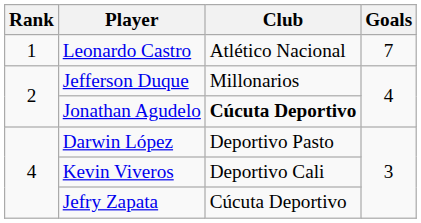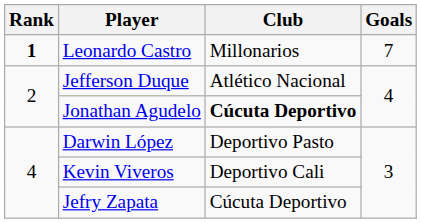 <table class="wikitable" border="1">
 <tr>
 <th>Rank</th>
 <th>Player</th>
 <th>Club</th>
 <th>Goals</th>
 </tr>
 <tr>
-<td align=center>1</td>
+<td align=center><strong>1</strong></td>
 <td> <a href='#'>Leonardo Castro</a></td>
-<td>Atlético Nacional</td>
+<td>Millonarios</td>
 <td align=center>7</td>
 </tr>
 <tr>
 <td rowspan=2 align=center>2</td>
 <td> <a href='#'>Jefferson Duque</a></td>
-<td>Millonarios</td>
+<td>Atlético Nacional</td>
 <td rowspan=2 align=center>4</td>
 </tr>
 <tr>
 <td> <a href='#'>Jonathan Agudelo</a></td>
 <td><strong>Cúcuta Deportivo</strong></td>
 </tr>
 <tr>
 <td rowspan=3 align=center>4</td>
 <td> <a href='#'>Darwin López</a></td>
 <td>Deportivo Pasto</td>
 <td rowspan=3 align=center>3</td>
 </tr>
 <tr>
 <td> <a href='#'>Kevin Viveros</a></td>
 <td>Deportivo Cali</td>
 </tr>
 <tr>
 <td> <a href='#'>Jefry Zapata</a></td>
 <td>Cúcuta Deportivo</td>
 </tr>
 </table>
